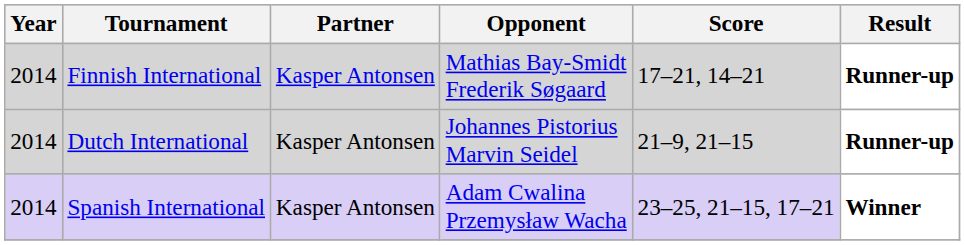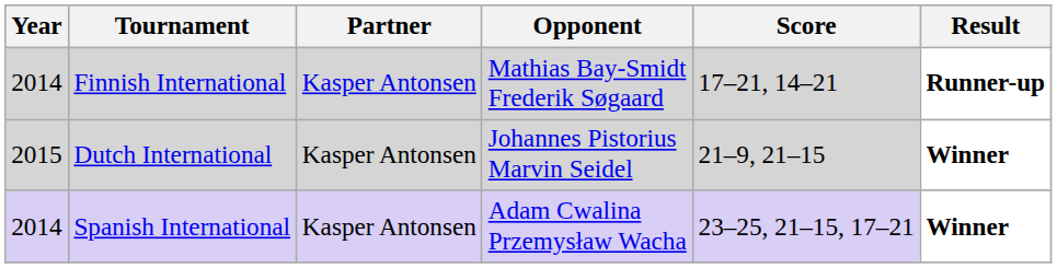 <table class="sortable wikitable" style="font-size: 90%;">
 <tr>
 <th>Year</th>
 <th>Tournament</th>
 <th>Partner</th>
 <th>Opponent</th>
 <th>Score</th>
 <th>Result</th>
 </tr>
 <tr style="background:#D5D5D5">
 <td align="center">2014</td>
 <td align="left"><a href='#'>Finnish International</a></td>
 <td align="left"> <a href='#'>Kasper Antonsen</a></td>
 <td align="left"> <a href='#'>Mathias Bay-Smidt</a><br> <a href='#'>Frederik Søgaard</a></td>
 <td align="left">17–21, 14–21</td>
 <td style="text-align:left; background:white"> <strong>Runner-up</strong></td>
 </tr>
 <tr style="background:#D5D5D5">
-<td align="center">2014</td>
+<td align="center">2015</td>
 <td align="left"><a href='#'>Dutch International</a></td>
 <td align="left"> Kasper Antonsen</td>
 <td align="left"> <a href='#'>Johannes Pistorius</a><br> <a href='#'>Marvin Seidel</a></td>
 <td align="left">21–9, 21–15</td>
-<td style="text-align:left; background:white"> <strong>Runner-up</strong></td>
+<td style="text-align:left; background:white"> <strong>Winner</strong></td>
 </tr>
 <tr style="background:#D8CEF6">
 <td align="center">2014</td>
 <td align="left"><a href='#'>Spanish International</a></td>
 <td align="left"> Kasper Antonsen</td>
 <td align="left"> <a href='#'>Adam Cwalina</a><br> <a href='#'>Przemysław Wacha</a></td>
 <td align="left">23–25, 21–15, 17–21</td>
 <td style="text-align:left; background:white"> <strong>Winner</strong></td>
 </tr>
 </table>
